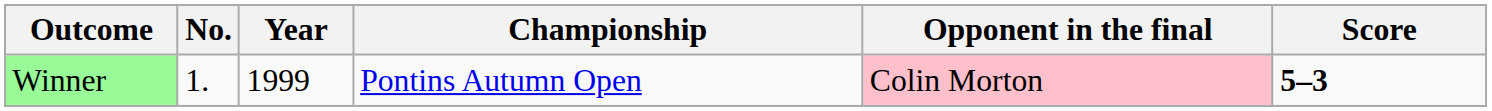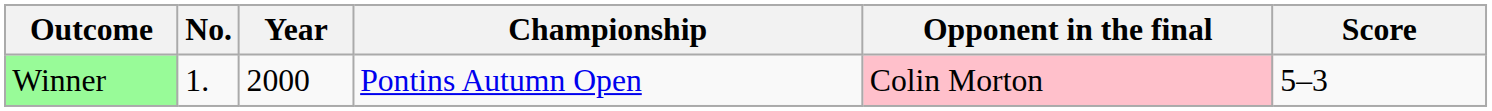 <table class="sortable wikitable">
 <tr>
 <th width="80">Outcome</th>
 <th width="20">No.</th>
 <th width="50">Year</th>
 <th width="250">Championship</th>
 <th width="200">Opponent in the final</th>
 <th width="100">Score</th>
 </tr>
 <tr>
 <td style="background:#98FB98">Winner</td>
 <td>1.</td>
-<td>1999</td>
+<td>2000</td>
 <td><a href='#'>Pontins Autumn Open</a></td>
 <td style="background: pink;"> Colin Morton</td>
-<td><strong>5–3</strong></td>
+<td>5–3</td>
 </tr>
 </table>
